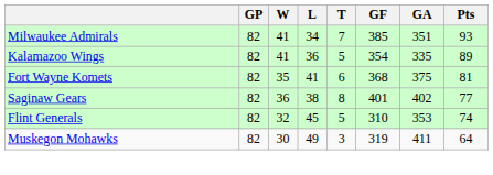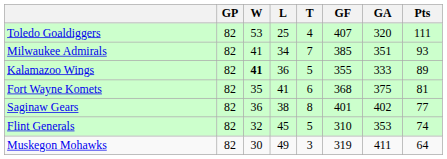 <table class="wikitable">
 <tr>
 <th width="40%"></th>
 <th width="5%">GP</th>
 <th width="5%">W</th>
 <th width="5%">L</th>
 <th width="5%">T</th>
 <th width="7.5%">GF</th>
 <th width="7.5%">GA</th>
 <th width="7.5%">Pts</th>
+</tr>
+<tr align="center" bgcolor="#CCFFCC">
+<td align="left"><a href='#'>Toledo Goaldiggers</a></td>
+<td>82</td>
+<td>53</td>
+<td>25</td>
+<td>4</td>
+<td>407</td>
+<td>320</td>
+<td>111</td>
 </tr>
 <tr align="center" bgcolor="#CCFFCC">
 <td align="left"><a href='#'>Milwaukee Admirals</a></td>
 <td>82</td>
 <td>41</td>
 <td>34</td>
 <td>7</td>
 <td>385</td>
 <td>351</td>
 <td>93</td>
 </tr>
 <tr align="center" bgcolor="#CCFFCC">
 <td align="left"><a href='#'>Kalamazoo Wings</a></td>
 <td>82</td>
-<td>41</td>
+<td><strong>41</strong></td>
 <td>36</td>
 <td>5</td>
-<td>354</td>
-<td>335</td>
+<td>355</td>
+<td>333</td>
 <td>89</td>
 </tr>
 <tr align="center" bgcolor="#CCFFCC">
 <td align="left"><a href='#'>Fort Wayne Komets</a></td>
 <td>82</td>
 <td>35</td>
 <td>41</td>
 <td>6</td>
 <td>368</td>
 <td>375</td>
 <td>81</td>
 </tr>
 <tr align="center" bgcolor="#CCFFCC">
 <td align="left"><a href='#'>Saginaw Gears</a></td>
 <td>82</td>
 <td>36</td>
 <td>38</td>
 <td>8</td>
 <td>401</td>
 <td>402</td>
 <td>77</td>
 </tr>
 <tr align="center" bgcolor="#CCFFCC">
 <td align="left"><a href='#'>Flint Generals</a></td>
 <td>82</td>
 <td>32</td>
 <td>45</td>
 <td>5</td>
 <td>310</td>
 <td>353</td>
 <td>74</td>
 </tr>
 <tr align="center">
 <td align="left"><a href='#'>Muskegon Mohawks</a></td>
 <td>82</td>
 <td>30</td>
 <td>49</td>
 <td>3</td>
 <td>319</td>
 <td>411</td>
 <td>64</td>
 </tr>
 </table>
